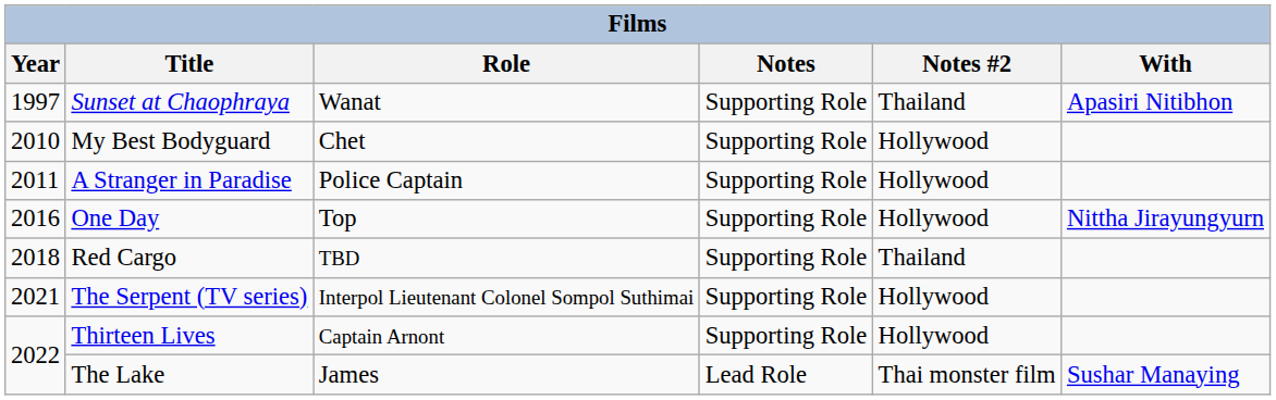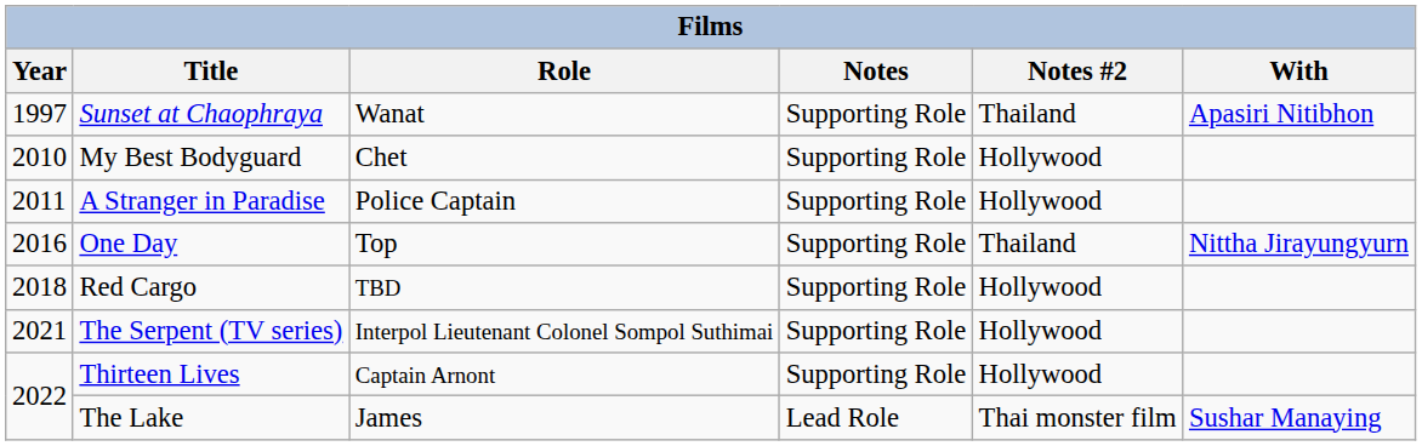 <table class="wikitable">
 <tr>
 <th colspan="6" style="background: LightSteelBlue;">Films</th>
 </tr>
 <tr>
 <th>Year</th>
 <th>Title</th>
 <th>Role</th>
 <th>Notes</th>
 <th>Notes #2</th>
 <th>With</th>
 </tr>
 <tr>
 <td>1997</td>
 <td><em><a href='#'>Sunset at Chaophraya</a></em></td>
 <td>Wanat</td>
 <td>Supporting Role</td>
 <td>Thailand</td>
 <td><a href='#'>Apasiri Nitibhon</a></td>
 </tr>
 <tr>
 <td>2010</td>
 <td>My Best Bodyguard</td>
 <td>Chet</td>
 <td>Supporting Role</td>
 <td>Hollywood</td>
 <td></td>
 </tr>
 <tr>
 <td>2011</td>
 <td><a href='#'>A Stranger in Paradise</a></td>
 <td>Police Captain</td>
 <td>Supporting Role</td>
 <td>Hollywood</td>
 <td></td>
 </tr>
 <tr>
 <td>2016</td>
 <td><a href='#'>One Day</a></td>
 <td>Top</td>
 <td>Supporting Role</td>
-<td>Hollywood</td>
+<td>Thailand</td>
 <td><a href='#'>Nittha Jirayungyurn</a></td>
 </tr>
 <tr>
 <td>2018</td>
 <td>Red Cargo</td>
 <td><small>TBD</small></td>
 <td>Supporting Role</td>
-<td>Thailand</td>
+<td>Hollywood</td>
 <td></td>
 </tr>
 <tr>
 <td>2021</td>
 <td><a href='#'>The Serpent (TV series)</a></td>
 <td><small>Interpol Lieutenant Colonel Sompol Suthimai</small></td>
 <td>Supporting Role</td>
 <td>Hollywood</td>
 <td></td>
 </tr>
 <tr>
 <td rowspan="2">2022</td>
 <td><a href='#'>Thirteen Lives</a></td>
 <td><small>Captain Arnont</small></td>
 <td>Supporting Role</td>
 <td>Hollywood</td>
 <td></td>
 </tr>
 <tr>
 <td>The Lake</td>
 <td>James</td>
 <td>Lead Role</td>
 <td>Thai monster film</td>
 <td><a href='#'>Sushar Manaying</a></td>
 </tr>
 </table>
